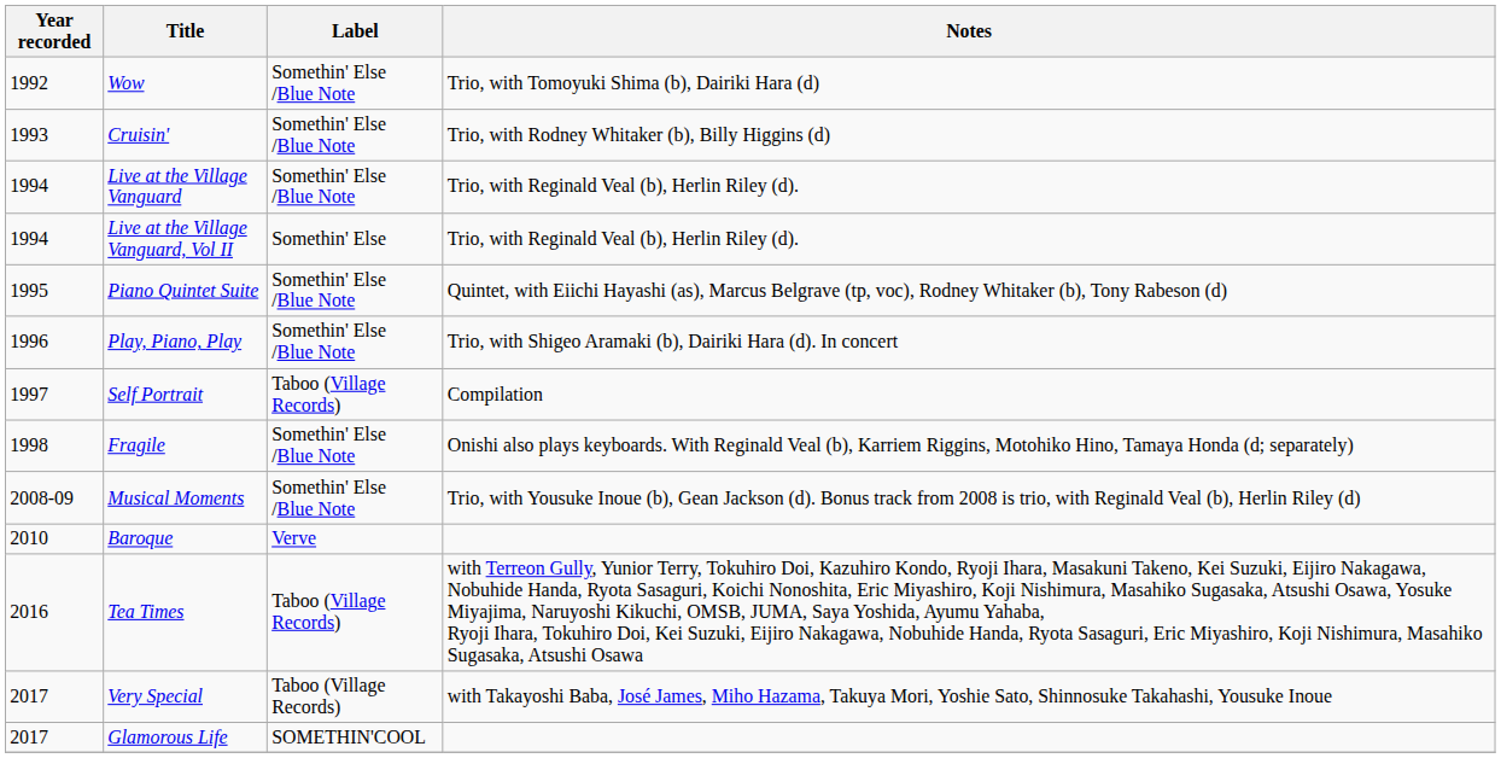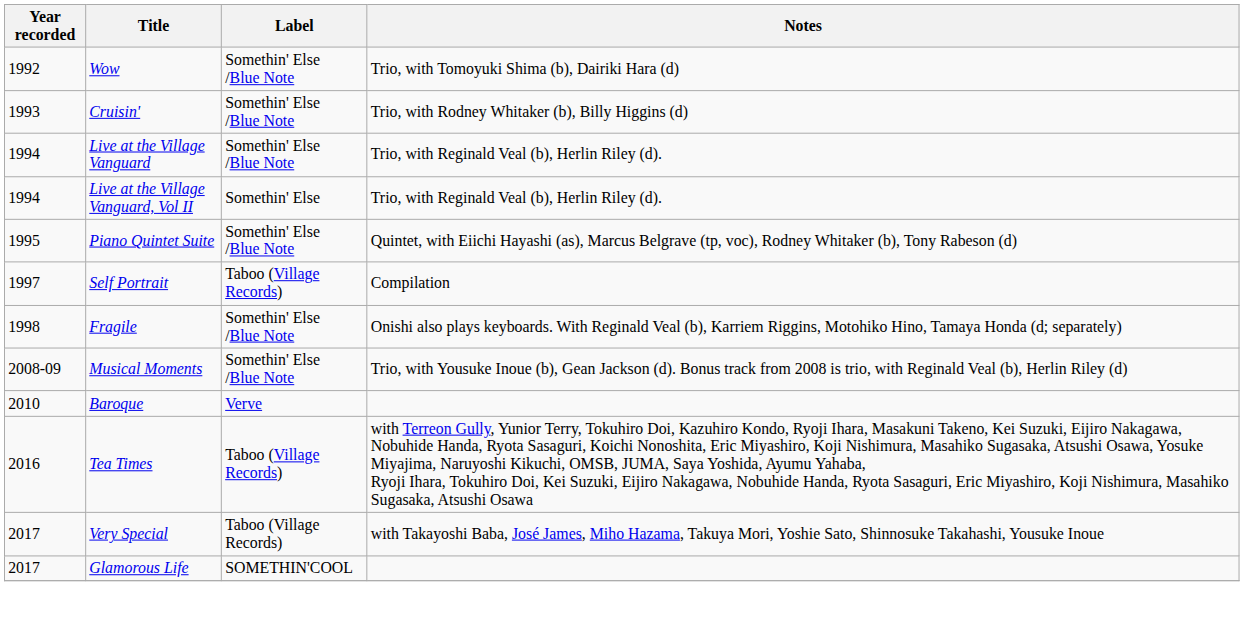 <table class="wikitable sortable">
 <tr>
 <th>Year recorded</th>
 <th>Title</th>
 <th>Label</th>
 <th>Notes</th>
 </tr>
 <tr>
 <td>1992</td>
 <td><em><a href='#'>Wow</a></em></td>
 <td>Somethin' Else<br>/<a href='#'>Blue Note</a></td>
 <td>Trio, with Tomoyuki Shima (b), Dairiki Hara (d)</td>
 </tr>
 <tr>
 <td>1993</td>
 <td><em><a href='#'>Cruisin'</a></em></td>
 <td>Somethin' Else <br>/<a href='#'>Blue Note</a></td>
 <td>Trio, with Rodney Whitaker (b), Billy Higgins (d)</td>
 </tr>
 <tr>
 <td>1994</td>
 <td><em><a href='#'>Live at the Village Vanguard</a></em></td>
 <td>Somethin' Else<br>/<a href='#'>Blue Note</a></td>
 <td>Trio, with Reginald Veal (b), Herlin Riley (d).</td>
 </tr>
 <tr>
 <td>1994</td>
 <td><em><a href='#'>Live at the Village Vanguard, Vol II</a></em></td>
 <td>Somethin' Else</td>
 <td>Trio, with Reginald Veal (b), Herlin Riley (d).</td>
 </tr>
 <tr>
 <td>1995</td>
 <td><em><a href='#'>Piano Quintet Suite</a></em></td>
 <td>Somethin' Else<br>/<a href='#'>Blue Note</a></td>
 <td>Quintet, with Eiichi Hayashi (as), Marcus Belgrave (tp, voc), Rodney Whitaker (b), Tony Rabeson (d)</td>
-</tr>
-<tr>
-<td>1996</td>
-<td><em><a href='#'>Play, Piano, Play</a></em></td>
-<td>Somethin' Else<br>/<a href='#'>Blue Note</a></td>
-<td>Trio, with Shigeo Aramaki (b), Dairiki Hara (d). In concert</td>
 </tr>
 <tr>
 <td>1997</td>
 <td><em><a href='#'>Self Portrait</a></em></td>
 <td>Taboo (<a href='#'>Village Records</a>)</td>
 <td>Compilation</td>
 </tr>
 <tr>
 <td>1998</td>
 <td><em><a href='#'>Fragile</a></em></td>
 <td>Somethin' Else<br>/<a href='#'>Blue Note</a></td>
 <td>Onishi also plays keyboards. With Reginald Veal (b), Karriem Riggins, Motohiko Hino, Tamaya Honda (d; separately)</td>
 </tr>
 <tr>
 <td>2008-09</td>
 <td><em><a href='#'>Musical Moments</a></em></td>
 <td>Somethin' Else<br>/<a href='#'>Blue Note</a></td>
 <td>Trio, with Yousuke Inoue (b), Gean Jackson (d). Bonus track from 2008 is trio, with Reginald Veal (b), Herlin Riley (d)</td>
 </tr>
 <tr>
 <td>2010</td>
 <td><em><a href='#'>Baroque</a></em></td>
 <td><a href='#'>Verve</a></td>
 <td></td>
 </tr>
 <tr>
 <td>2016</td>
 <td><em><a href='#'>Tea Times</a></em></td>
 <td>Taboo (<a href='#'>Village Records</a>)</td>
 <td>with <a href='#'>Terreon Gully</a>, Yunior Terry, Tokuhiro Doi, Kazuhiro Kondo, Ryoji Ihara, Masakuni Takeno, Kei Suzuki, Eijiro Nakagawa, Nobuhide Handa, Ryota Sasaguri, Koichi Nonoshita, Eric Miyashiro, Koji Nishimura, Masahiko Sugasaka, Atsushi Osawa, Yosuke Miyajima, Naruyoshi Kikuchi, OMSB, JUMA, Saya Yoshida, Ayumu Yahaba,<br> Ryoji Ihara, Tokuhiro Doi, Kei Suzuki, Eijiro Nakagawa, Nobuhide Handa, Ryota Sasaguri, Eric Miyashiro, Koji Nishimura, Masahiko Sugasaka, Atsushi Osawa</td>
 </tr>
 <tr>
 <td>2017</td>
 <td><em><a href='#'>Very Special</a></em></td>
 <td>Taboo (Village Records)</td>
 <td>with Takayoshi Baba, <a href='#'>José James</a>, <a href='#'>Miho Hazama</a>, Takuya Mori, Yoshie Sato, Shinnosuke Takahashi, Yousuke Inoue</td>
 </tr>
 <tr>
 <td>2017</td>
 <td><em><a href='#'>Glamorous Life</a></em></td>
 <td>SOMETHIN'COOL</td>
 <td></td>
 </tr>
 <tr>
 </tr>
 </table>
